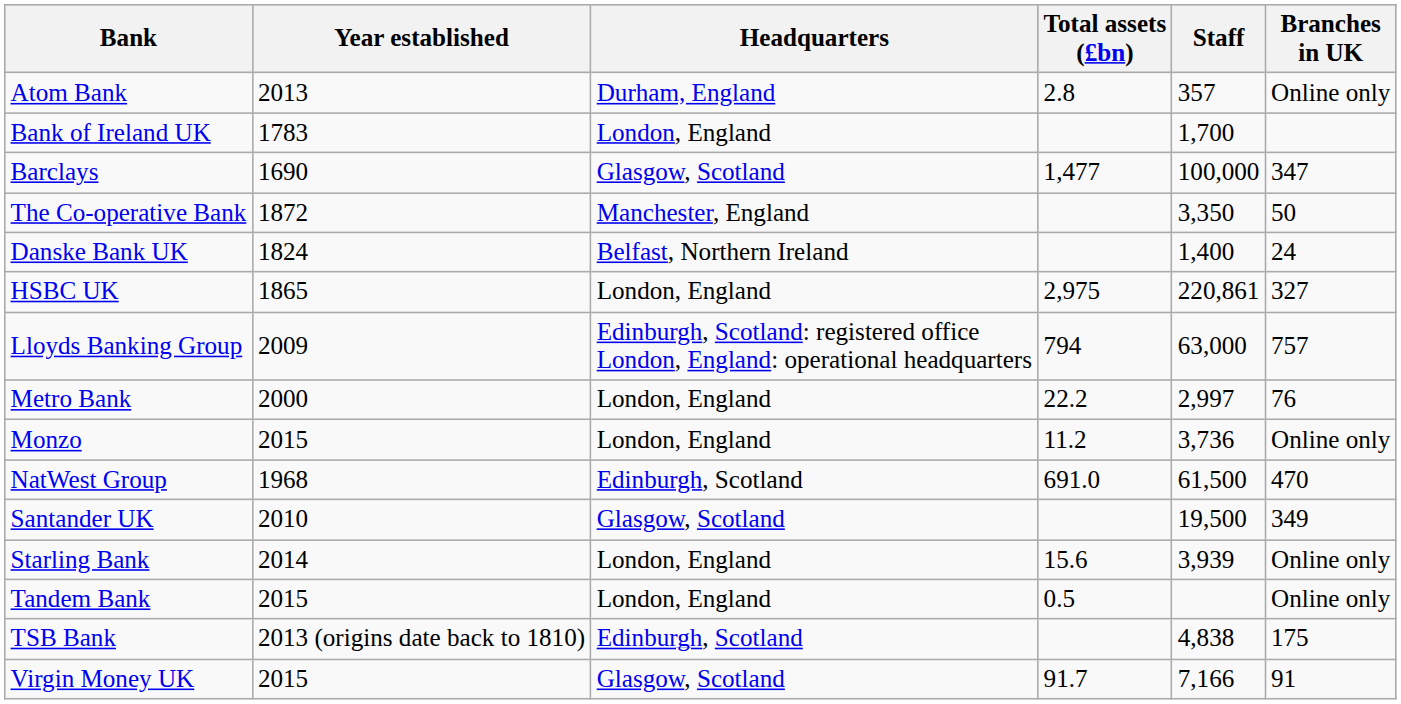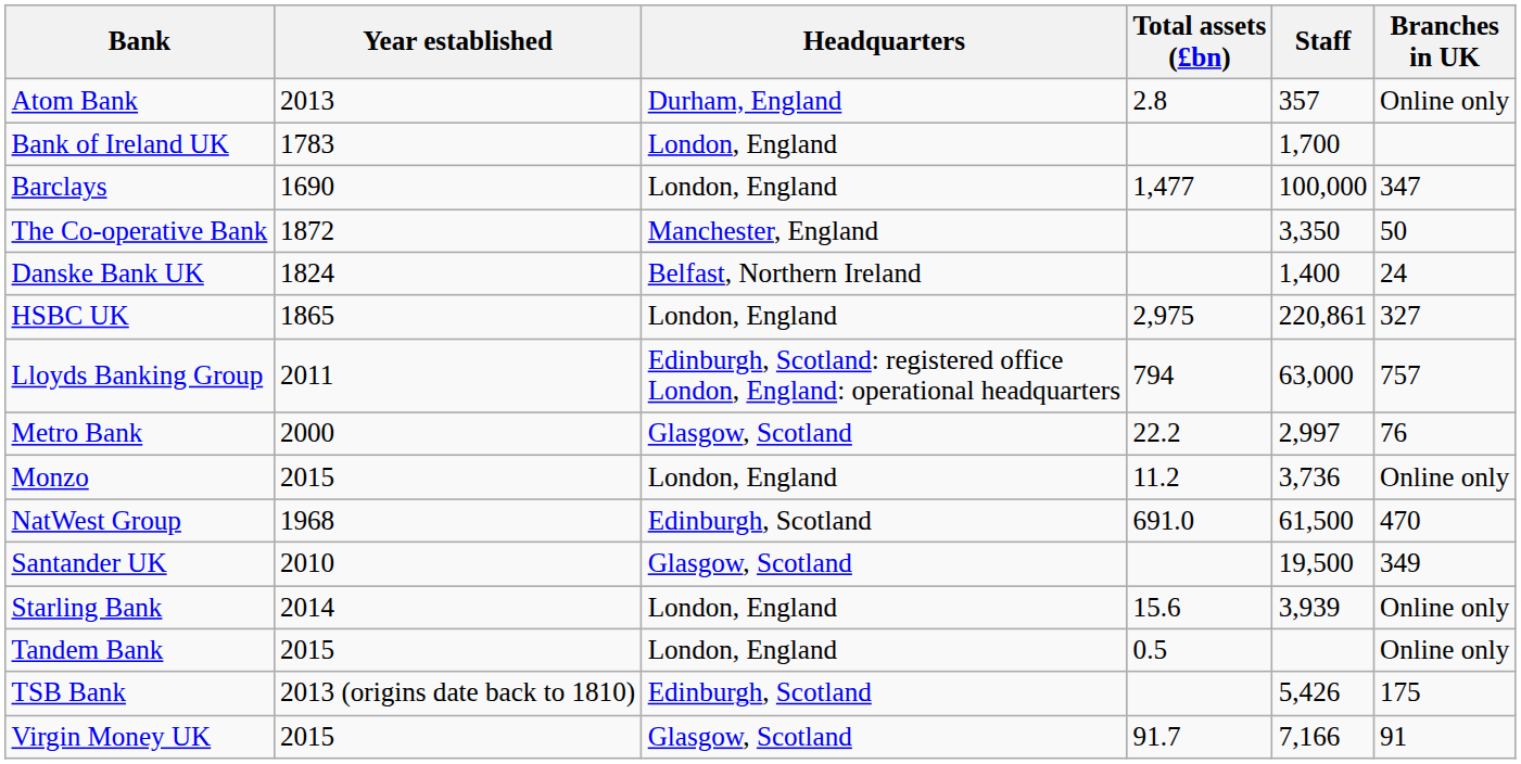 <table class="wikitable sortable sticky-header">
 <tr>
 <th>Bank</th>
 <th>Year established</th>
 <th>Headquarters</th>
 <th>Total assets<br>(<a href='#'>£bn</a>)</th>
 <th>Staff</th>
 <th>Branches<br>in UK</th>
 </tr>
 <tr>
 <td><a href='#'>Atom Bank</a></td>
 <td>2013</td>
 <td><a href='#'>Durham, England</a></td>
 <td>2.8</td>
 <td>357</td>
 <td>Online only</td>
 </tr>
 <tr>
 <td><a href='#'>Bank of Ireland UK</a></td>
 <td>1783</td>
 <td><a href='#'>London</a>, England</td>
 <td></td>
 <td>1,700</td>
 <td></td>
 </tr>
 <tr>
 <td><a href='#'>Barclays</a></td>
 <td>1690</td>
-<td><a href='#'>Glasgow</a>, <a href='#'>Scotland</a></td>
+<td>London, England</td>
 <td>1,477</td>
 <td>100,000</td>
 <td>347</td>
 </tr>
 <tr>
 <td><a href='#'>The Co-operative Bank</a></td>
 <td>1872</td>
 <td><a href='#'>Manchester</a>, England</td>
 <td></td>
 <td>3,350</td>
 <td>50</td>
 </tr>
 <tr>
 <td><a href='#'>Danske Bank UK</a></td>
 <td>1824</td>
 <td><a href='#'>Belfast</a>, Northern Ireland</td>
 <td></td>
 <td>1,400</td>
 <td>24</td>
 </tr>
 <tr>
 <td><a href='#'>HSBC UK</a></td>
 <td>1865</td>
 <td>London, England</td>
 <td>2,975</td>
 <td>220,861</td>
 <td>327</td>
 </tr>
 <tr>
 <td><a href='#'>Lloyds Banking Group</a></td>
-<td>2009</td>
+<td>2011</td>
 <td><a href='#'>Edinburgh</a>, <a href='#'>Scotland</a>: registered office<br><a href='#'>London</a>, <a href='#'>England</a>: operational headquarters</td>
 <td>794</td>
 <td>63,000</td>
 <td>757</td>
 </tr>
 <tr>
 <td><a href='#'>Metro Bank</a></td>
 <td>2000</td>
-<td>London, England</td>
+<td><a href='#'>Glasgow</a>, <a href='#'>Scotland</a></td>
 <td>22.2</td>
 <td>2,997</td>
 <td>76</td>
 </tr>
 <tr>
 <td><a href='#'>Monzo</a></td>
 <td>2015</td>
 <td>London, England</td>
 <td>11.2</td>
 <td>3,736</td>
 <td>Online only</td>
 </tr>
 <tr>
 <td><a href='#'>NatWest Group</a></td>
 <td>1968</td>
 <td><a href='#'>Edinburgh</a>, Scotland</td>
 <td>691.0</td>
 <td>61,500</td>
 <td>470</td>
 </tr>
 <tr>
 <td><a href='#'>Santander UK</a></td>
 <td>2010</td>
 <td><a href='#'>Glasgow</a>, <a href='#'>Scotland</a></td>
 <td></td>
 <td>19,500</td>
 <td>349</td>
 </tr>
 <tr>
 <td><a href='#'>Starling Bank</a></td>
 <td>2014</td>
 <td>London, England</td>
 <td>15.6</td>
 <td>3,939</td>
 <td>Online only</td>
 </tr>
 <tr>
 <td><a href='#'>Tandem Bank</a></td>
 <td>2015</td>
 <td>London, England</td>
 <td>0.5</td>
 <td></td>
 <td>Online only</td>
 </tr>
 <tr>
 <td><a href='#'>TSB Bank</a></td>
 <td>2013 (origins date back to 1810)</td>
 <td><a href='#'>Edinburgh</a>, <a href='#'>Scotland</a></td>
 <td></td>
-<td>4,838</td>
+<td>5,426</td>
 <td>175</td>
 </tr>
 <tr>
 <td><a href='#'>Virgin Money UK</a></td>
 <td>2015</td>
 <td><a href='#'>Glasgow</a>, <a href='#'>Scotland</a></td>
 <td>91.7</td>
 <td>7,166</td>
 <td>91</td>
 </tr>
 </table>
